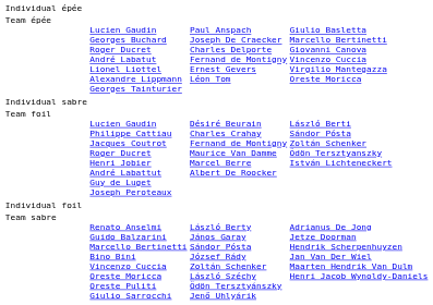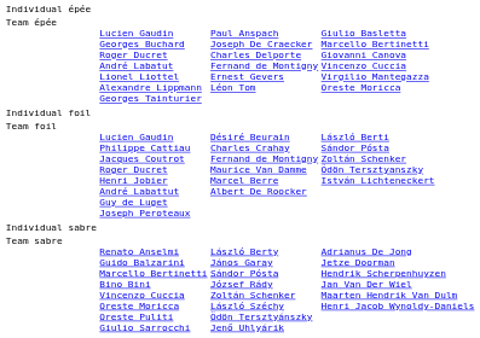 <table>
 <tr valign="top">
 <td>Individual épée<br> </td>
 <td></td>
 <td></td>
 <td></td>
 </tr>
 <tr valign="top">
 <td>Team épée<br> </td>
 <td><br><a href='#'>Lucien Gaudin</a> <br><a href='#'>Georges Buchard</a> <br><a href='#'>Roger Ducret</a> <br><a href='#'>André Labatut</a> <br><a href='#'>Lionel Liottel</a> <br><a href='#'>Alexandre Lippmann</a> <br><a href='#'>Georges Tainturier</a></td>
 <td valign=top><br><a href='#'>Paul Anspach</a> <br><a href='#'>Joseph De Craecker</a> <br><a href='#'>Charles Delporte</a> <br><a href='#'>Fernand de Montigny</a> <br><a href='#'>Ernest Gevers</a> <br><a href='#'>Léon Tom</a></td>
 <td valign=top><br><a href='#'>Giulio Basletta</a> <br><a href='#'>Marcello Bertinetti</a> <br><a href='#'>Giovanni Canova</a> <br><a href='#'>Vincenzo Cuccia</a> <br><a href='#'>Virgilio Mantegazza</a> <br><a href='#'>Oreste Moricca</a></td>
 </tr>
 <tr valign="top">
-<td>Individual sabre<br> </td>
+<td>Individual foil<br> </td>
 <td></td>
 <td></td>
 <td></td>
 </tr>
 <tr valign="top">
 <td>Team foil<br> </td>
 <td><br><a href='#'>Lucien Gaudin</a> <br><a href='#'>Philippe Cattiau</a> <br><a href='#'>Jacques Coutrot</a> <br><a href='#'>Roger Ducret</a> <br><a href='#'>Henri Jobier</a> <br><a href='#'>André Labattut</a> <br><a href='#'>Guy de Luget</a> <br><a href='#'>Joseph Peroteaux</a></td>
 <td valign=top><br><a href='#'>Désiré Beurain</a> <br><a href='#'>Charles Crahay</a> <br><a href='#'>Fernand de Montigny</a> <br><a href='#'>Maurice Van Damme</a> <br><a href='#'>Marcel Berre</a> <br><a href='#'>Albert De Roocker</a></td>
 <td valign=top><br><a href='#'>László Berti</a> <br><a href='#'>Sándor Pósta</a> <br><a href='#'>Zoltán Schenker</a> <br><a href='#'>Ödön Tersztyanszky</a> <br><a href='#'>István Lichteneckert</a></td>
 </tr>
 <tr valign="top">
-<td>Individual foil<br> </td>
+<td>Individual sabre<br> </td>
 <td></td>
 <td></td>
 <td></td>
 </tr>
 <tr valign="top">
 <td>Team sabre<br> </td>
 <td><br><a href='#'>Renato Anselmi</a> <br><a href='#'>Guido Balzarini</a> <br><a href='#'>Marcello Bertinetti</a> <br><a href='#'>Bino Bini</a> <br><a href='#'>Vincenzo Cuccia</a> <br><a href='#'>Oreste Moricca</a> <br><a href='#'>Oreste Puliti</a> <br><a href='#'>Giulio Sarrocchi</a></td>
 <td><br><a href='#'>László Berty</a> <br><a href='#'>János Garay</a> <br><a href='#'>Sándor Pósta</a> <br><a href='#'>József Rády</a> <br><a href='#'>Zoltán Schenker</a> <br><a href='#'>László Széchy</a> <br><a href='#'>Ödön Tersztyánszky</a> <br><a href='#'>Jenő Uhlyárik</a></td>
 <td valign=top><br><a href='#'>Adrianus De Jong</a> <br><a href='#'>Jetze Doorman</a> <br><a href='#'>Hendrik Scherpenhuyzen</a> <br><a href='#'>Jan Van Der Wiel</a> <br><a href='#'>Maarten Hendrik Van Dulm</a> <br><a href='#'>Henri Jacob Wynoldy-Daniels</a></td>
 </tr>
 <tr>
 </tr>
 </table>
